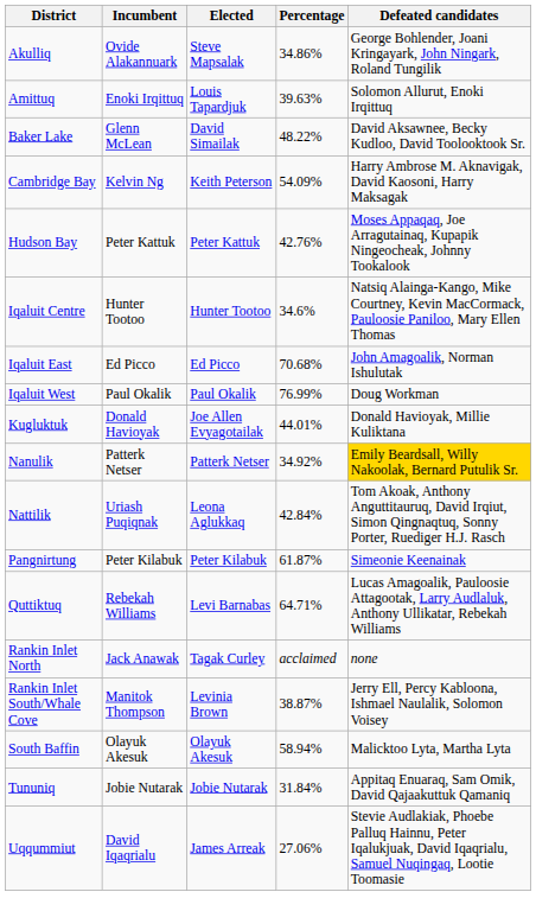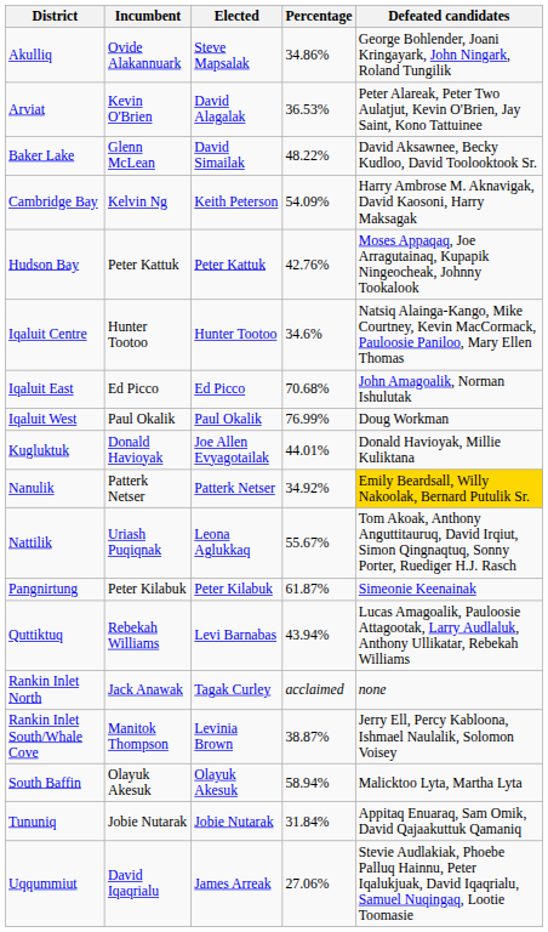 <table border=1 class="wikitable">
 <tr>
 <th>District</th>
 <th>Incumbent</th>
 <th>Elected</th>
 <th>Percentage</th>
 <th>Defeated candidates</th>
 </tr>
 <tr>
 <td><a href='#'>Akulliq</a></td>
 <td><a href='#'>Ovide Alakannuark</a></td>
 <td><a href='#'>Steve Mapsalak</a></td>
 <td>34.86%</td>
 <td>George Bohlender, Joani Kringayark, <a href='#'>John Ningark</a>, Roland Tungilik</td>
 </tr>
 <tr>
-<td><a href='#'>Amittuq</a></td>
-<td><a href='#'>Enoki Irqittuq</a></td>
-<td><a href='#'>Louis Tapardjuk</a></td>
-<td>39.63%</td>
-<td>Solomon Allurut, Enoki Irqittuq</td>
+<td><a href='#'>Arviat</a></td>
+<td><a href='#'>Kevin O'Brien</a></td>
+<td><a href='#'>David Alagalak</a></td>
+<td>36.53%</td>
+<td>Peter Alareak, Peter Two Aulatjut, Kevin O'Brien, Jay Saint, Kono Tattuinee</td>
 </tr>
 <tr>
 <td><a href='#'>Baker Lake</a></td>
 <td><a href='#'>Glenn McLean</a></td>
 <td><a href='#'>David Simailak</a></td>
 <td>48.22%</td>
 <td>David Aksawnee, Becky Kudloo, David Toolooktook Sr.</td>
 </tr>
 <tr>
 <td><a href='#'>Cambridge Bay</a></td>
 <td><a href='#'>Kelvin Ng</a></td>
 <td><a href='#'>Keith Peterson</a></td>
 <td>54.09%</td>
 <td>Harry Ambrose M. Aknavigak, David Kaosoni, Harry Maksagak</td>
 </tr>
 <tr>
 <td><a href='#'>Hudson Bay</a></td>
 <td>Peter Kattuk</td>
 <td><a href='#'>Peter Kattuk</a></td>
 <td>42.76%</td>
 <td><a href='#'>Moses Appaqaq</a>, Joe Arragutainaq, Kupapik Ningeocheak, Johnny Tookalook</td>
 </tr>
 <tr>
 <td><a href='#'>Iqaluit Centre</a></td>
 <td>Hunter Tootoo</td>
 <td><a href='#'>Hunter Tootoo</a></td>
 <td>34.6%</td>
 <td>Natsiq Alainga-Kango, Mike Courtney, Kevin MacCormack, <a href='#'>Pauloosie Paniloo</a>, Mary Ellen Thomas</td>
 </tr>
 <tr>
 <td><a href='#'>Iqaluit East</a></td>
 <td>Ed Picco</td>
 <td><a href='#'>Ed Picco</a></td>
 <td>70.68%</td>
 <td><a href='#'>John Amagoalik</a>, Norman Ishulutak</td>
 </tr>
 <tr>
 <td><a href='#'>Iqaluit West</a></td>
 <td>Paul Okalik</td>
 <td><a href='#'>Paul Okalik</a></td>
 <td>76.99%</td>
 <td>Doug Workman</td>
 </tr>
 <tr>
 <td><a href='#'>Kugluktuk</a></td>
 <td><a href='#'>Donald Havioyak</a></td>
 <td><a href='#'>Joe Allen Evyagotailak</a></td>
 <td>44.01%</td>
 <td>Donald Havioyak, Millie Kuliktana</td>
 </tr>
 <tr>
 <td><a href='#'>Nanulik</a></td>
 <td>Patterk Netser</td>
 <td><a href='#'>Patterk Netser</a></td>
 <td>34.92%</td>
 <td style="background: gold;">Emily Beardsall, Willy Nakoolak, Bernard Putulik Sr.</td>
 </tr>
 <tr>
 <td><a href='#'>Nattilik</a></td>
 <td><a href='#'>Uriash Puqiqnak</a></td>
 <td><a href='#'>Leona Aglukkaq</a></td>
-<td>42.84%</td>
+<td>55.67%</td>
 <td>Tom Akoak, Anthony Anguttitauruq, David Irqiut, Simon Qingnaqtuq, Sonny Porter, Ruediger H.J. Rasch</td>
 </tr>
 <tr>
 <td><a href='#'>Pangnirtung</a></td>
 <td>Peter Kilabuk</td>
 <td><a href='#'>Peter Kilabuk</a></td>
 <td>61.87%</td>
 <td><a href='#'>Simeonie Keenainak</a></td>
 </tr>
 <tr>
 <td><a href='#'>Quttiktuq</a></td>
 <td><a href='#'>Rebekah Williams</a></td>
 <td><a href='#'>Levi Barnabas</a></td>
-<td>64.71%</td>
+<td>43.94%</td>
 <td>Lucas Amagoalik, Pauloosie Attagootak, <a href='#'>Larry Audlaluk</a>, Anthony Ullikatar, Rebekah Williams</td>
 </tr>
 <tr>
 <td><a href='#'>Rankin Inlet North</a></td>
 <td><a href='#'>Jack Anawak</a></td>
 <td><a href='#'>Tagak Curley</a></td>
 <td><em>acclaimed</em></td>
 <td><em>none</em></td>
 </tr>
 <tr>
 <td><a href='#'>Rankin Inlet South/Whale Cove</a></td>
 <td><a href='#'>Manitok Thompson</a></td>
 <td><a href='#'>Levinia Brown</a></td>
 <td>38.87%</td>
 <td>Jerry Ell, Percy Kabloona, Ishmael Naulalik, Solomon Voisey</td>
 </tr>
 <tr>
 <td><a href='#'>South Baffin</a></td>
 <td>Olayuk Akesuk</td>
 <td><a href='#'>Olayuk Akesuk</a></td>
 <td>58.94%</td>
 <td>Malicktoo Lyta, Martha Lyta</td>
 </tr>
 <tr>
 <td><a href='#'>Tununiq</a></td>
 <td>Jobie Nutarak</td>
 <td><a href='#'>Jobie Nutarak</a></td>
 <td>31.84%</td>
 <td>Appitaq Enuaraq, Sam Omik, David Qajaakuttuk Qamaniq</td>
 </tr>
 <tr>
 <td><a href='#'>Uqqummiut</a></td>
 <td><a href='#'>David Iqaqrialu</a></td>
 <td><a href='#'>James Arreak</a></td>
 <td>27.06%</td>
 <td>Stevie Audlakiak, Phoebe Palluq Hainnu, Peter Iqalukjuak, David Iqaqrialu, <a href='#'>Samuel Nuqingaq</a>, Lootie Toomasie</td>
 </tr>
 </table>
